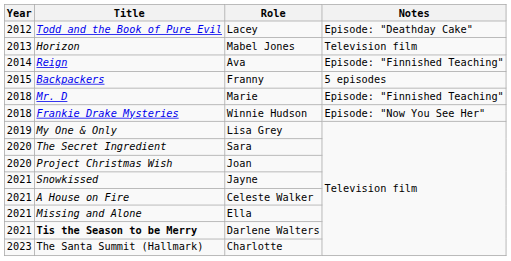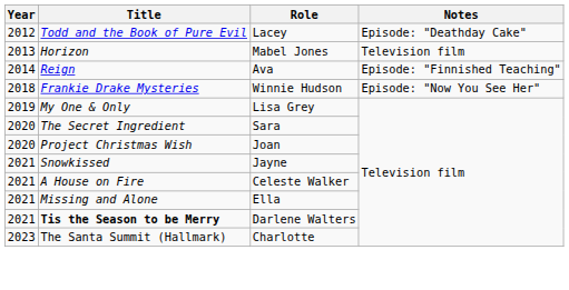 <table class="wikitable sortable">
 <tr>
 <th>Year</th>
 <th>Title</th>
 <th>Role</th>
 <th class="unsortable">Notes</th>
 </tr>
 <tr>
 <td>2012</td>
 <td><em><a href='#'>Todd and the Book of Pure Evil</a></em></td>
 <td>Lacey</td>
 <td>Episode: "Deathday Cake"</td>
 </tr>
 <tr>
 <td>2013</td>
 <td><em>Horizon</em></td>
 <td>Mabel Jones</td>
 <td>Television film</td>
 </tr>
 <tr>
 <td>2014</td>
 <td><a href='#'><em>Reign</em></a></td>
 <td>Ava</td>
-<td>Episode: "Finnished Teaching"</td>
-</tr>
-<tr>
-<td>2015</td>
-<td><a href='#'><em>Backpackers</em></a></td>
-<td>Franny</td>
-<td>5 episodes</td>
-</tr>
-<tr>
-<td>2018</td>
-<td><em><a href='#'>Mr. D</a></em></td>
-<td>Marie</td>
 <td>Episode: "Finnished Teaching"</td>
 </tr>
 <tr>
 <td>2018</td>
 <td><em><a href='#'>Frankie Drake Mysteries</a></em></td>
 <td>Winnie Hudson</td>
 <td>Episode: "Now You See Her"</td>
 </tr>
 <tr>
 <td>2019</td>
 <td><em>My One & Only</em></td>
 <td>Lisa Grey</td>
 <td rowspan="8">Television film</td>
 </tr>
 <tr>
 <td>2020</td>
 <td data-sort-value="Secret Ingredient, The"><em>The Secret Ingredient</em></td>
 <td>Sara</td>
 </tr>
 <tr>
 <td>2020</td>
 <td><em>Project Christmas Wish</em></td>
 <td>Joan</td>
 </tr>
 <tr>
 <td>2021</td>
 <td><em>Snowkissed</em></td>
 <td>Jayne</td>
 </tr>
 <tr>
 <td>2021</td>
 <td data-sort-value="House on Fire, A"><em>A House on Fire</em></td>
 <td>Celeste Walker</td>
 </tr>
 <tr>
 <td>2021</td>
 <td><em>Missing and Alone</em></td>
 <td>Ella</td>
 </tr>
 <tr>
 <td>2021</td>
 <td data-sort-value="Tis the Season to be Merry, The"><strong>Tis the Season to be Merry<em></td>
 <td>Darlene Walters</td>
 </tr>
 <tr>
 <td>2023</td>
 <td data-sort-value="Santa Summit, The"></em>The Santa Summit (Hallmark)<em></td>
 <td>Charlotte</td>
 </tr>
 </table>
